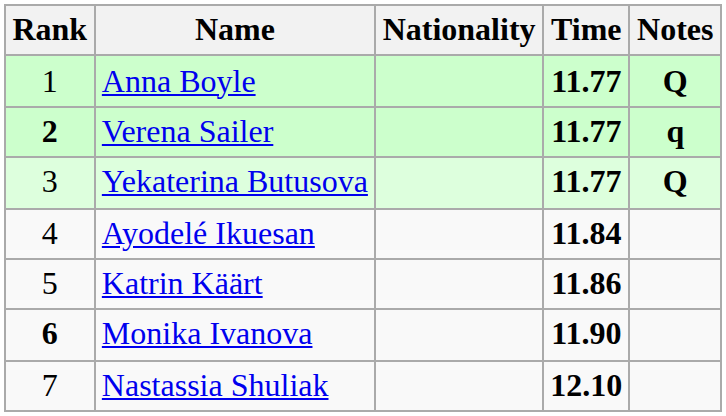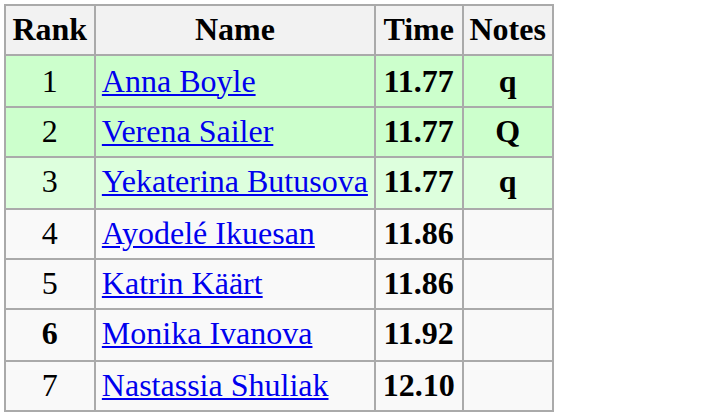 <table class="wikitable sortable" style="text-align:center">
 <tr>
 <th>Rank</th>
 <th>Name</th>
-<th>Nationality</th>
 <th>Time</th>
 <th>Notes</th>
 </tr>
 <tr bgcolor=ccffcc>
 <td>1</td>
 <td align=left><a href='#'>Anna Boyle</a></td>
-<td align=left></td>
+<td><strong>11.77</strong></td>
+<td><strong>q</strong></td>
+</tr>
+<tr bgcolor=ccffcc>
+<td>2</td>
+<td align=left><a href='#'>Verena Sailer</a></td>
 <td><strong>11.77</strong></td>
 <td><strong>Q</strong></td>
-</tr>
-<tr bgcolor=ccffcc>
-<td><strong>2</strong></td>
-<td align=left><a href='#'>Verena Sailer</a></td>
-<td align=left></td>
-<td><strong>11.77</strong></td>
-<td><strong>q</strong></td>
 </tr>
 <tr bgcolor=ddffdd>
 <td>3</td>
 <td align=left><a href='#'>Yekaterina Butusova</a></td>
-<td align=left></td>
 <td><strong>11.77</strong></td>
-<td><strong>Q</strong></td>
+<td><strong>q</strong></td>
 </tr>
 <tr>
 <td>4</td>
 <td align=left><a href='#'>Ayodelé Ikuesan</a></td>
-<td align=left></td>
-<td><strong>11.84</strong></td>
+<td><strong>11.86</strong></td>
 <td></td>
 </tr>
 <tr>
 <td>5</td>
 <td align=left><a href='#'>Katrin Käärt</a></td>
-<td align=left></td>
 <td><strong>11.86</strong></td>
 <td></td>
 </tr>
 <tr>
 <td><strong>6</strong></td>
 <td align=left><a href='#'>Monika Ivanova</a></td>
-<td align=left></td>
-<td><strong>11.90</strong></td>
+<td><strong>11.92</strong></td>
 <td></td>
 </tr>
 <tr>
 <td>7</td>
 <td align=left><a href='#'>Nastassia Shuliak</a></td>
-<td align=left></td>
 <td><strong>12.10</strong></td>
 <td></td>
 </tr>
 </table>
